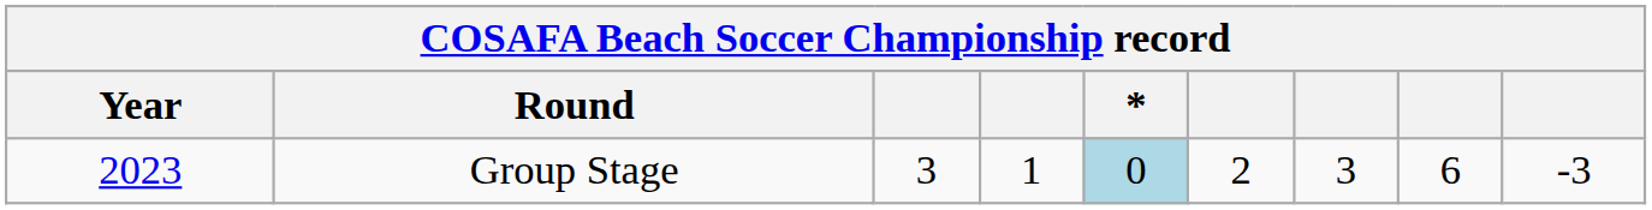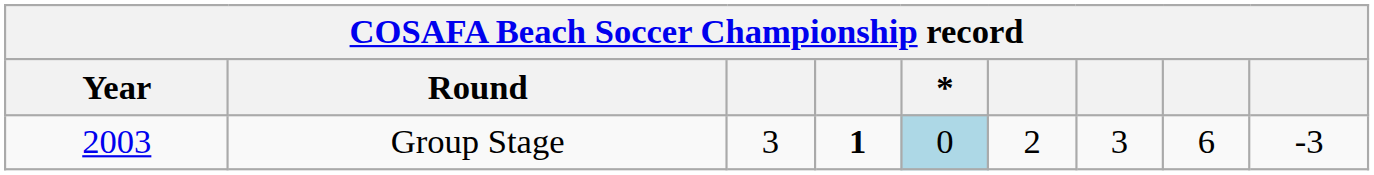 <table class="wikitable" style="text-align: center; width:50%;">
 <tr>
 <th colspan="9"><a href='#'>COSAFA Beach Soccer Championship</a> record</th>
 </tr>
 <tr>
 <th>Year</th>
 <th>Round</th>
 <th></th>
 <th></th>
 <th>*</th>
 <th></th>
 <th></th>
 <th></th>
 <th></th>
 </tr>
 <tr>
-<td> <a href='#'>2023</a></td>
+<td> <a href='#'>2003</a></td>
 <td>Group Stage</td>
 <td>3</td>
-<td>1</td>
+<td><strong>1</strong></td>
 <td style="background: lightblue;">0</td>
 <td>2</td>
 <td>3</td>
 <td>6</td>
 <td>-3</td>
 </tr>
 </table>
